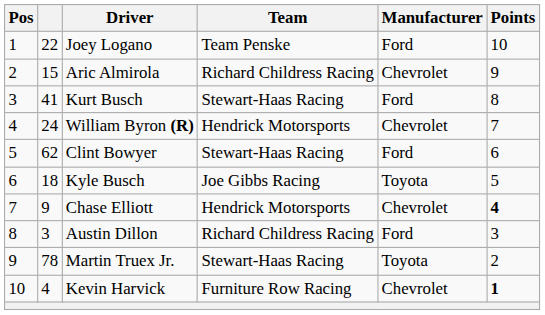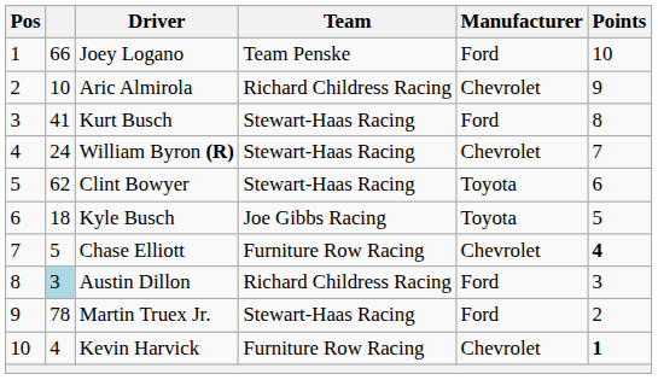 <table class="wikitable" style="font-size:98%">
 <tr>
 <th>Pos</th>
 <th></th>
 <th>Driver</th>
 <th>Team</th>
 <th>Manufacturer</th>
 <th>Points</th>
 </tr>
 <tr>
 <td>1</td>
-<td>22</td>
+<td>66</td>
 <td>Joey Logano</td>
 <td>Team Penske</td>
 <td>Ford</td>
 <td>10</td>
 </tr>
 <tr>
 <td>2</td>
-<td>15</td>
+<td>10</td>
 <td>Aric Almirola</td>
 <td>Richard Childress Racing</td>
 <td>Chevrolet</td>
 <td>9</td>
 </tr>
 <tr>
 <td>3</td>
 <td>41</td>
 <td>Kurt Busch</td>
 <td>Stewart-Haas Racing</td>
 <td>Ford</td>
 <td>8</td>
 </tr>
 <tr>
 <td>4</td>
 <td>24</td>
 <td>William Byron <strong>(R)</strong></td>
-<td>Hendrick Motorsports</td>
+<td>Stewart-Haas Racing</td>
 <td>Chevrolet</td>
 <td>7</td>
 </tr>
 <tr>
 <td>5</td>
 <td>62</td>
 <td>Clint Bowyer</td>
 <td>Stewart-Haas Racing</td>
-<td>Ford</td>
+<td>Toyota</td>
 <td>6</td>
 </tr>
 <tr>
 <td>6</td>
 <td>18</td>
 <td>Kyle Busch</td>
 <td>Joe Gibbs Racing</td>
 <td>Toyota</td>
 <td>5</td>
 </tr>
 <tr>
 <td>7</td>
-<td>9</td>
+<td>5</td>
 <td>Chase Elliott</td>
-<td>Hendrick Motorsports</td>
+<td>Furniture Row Racing</td>
 <td>Chevrolet</td>
 <td><strong>4</strong></td>
 </tr>
 <tr>
 <td>8</td>
-<td>3</td>
+<td style="background: lightblue;">3</td>
 <td>Austin Dillon</td>
 <td>Richard Childress Racing</td>
 <td>Ford</td>
 <td>3</td>
 </tr>
 <tr>
 <td>9</td>
 <td>78</td>
 <td>Martin Truex Jr.</td>
 <td>Stewart-Haas Racing</td>
-<td>Toyota</td>
+<td>Ford</td>
 <td>2</td>
 </tr>
 <tr>
 <td>10</td>
 <td>4</td>
 <td>Kevin Harvick</td>
 <td>Furniture Row Racing</td>
 <td>Chevrolet</td>
 <td><strong>1</strong></td>
 </tr>
 <tr>
 <th colspan="6"></th>
 </tr>
 </table>
